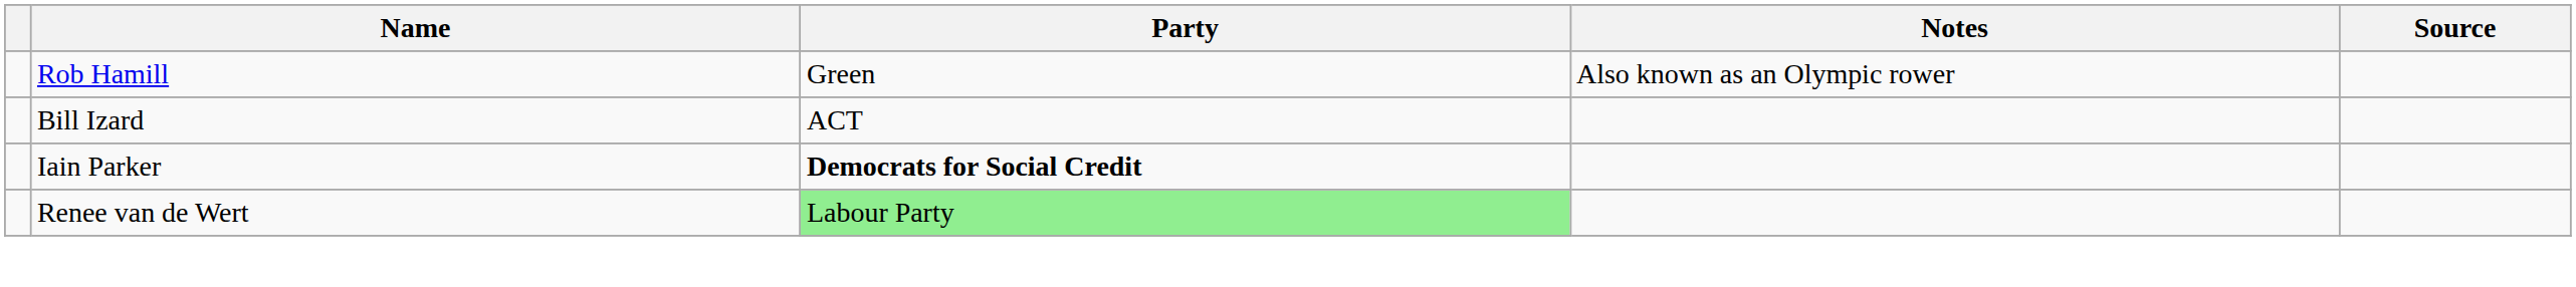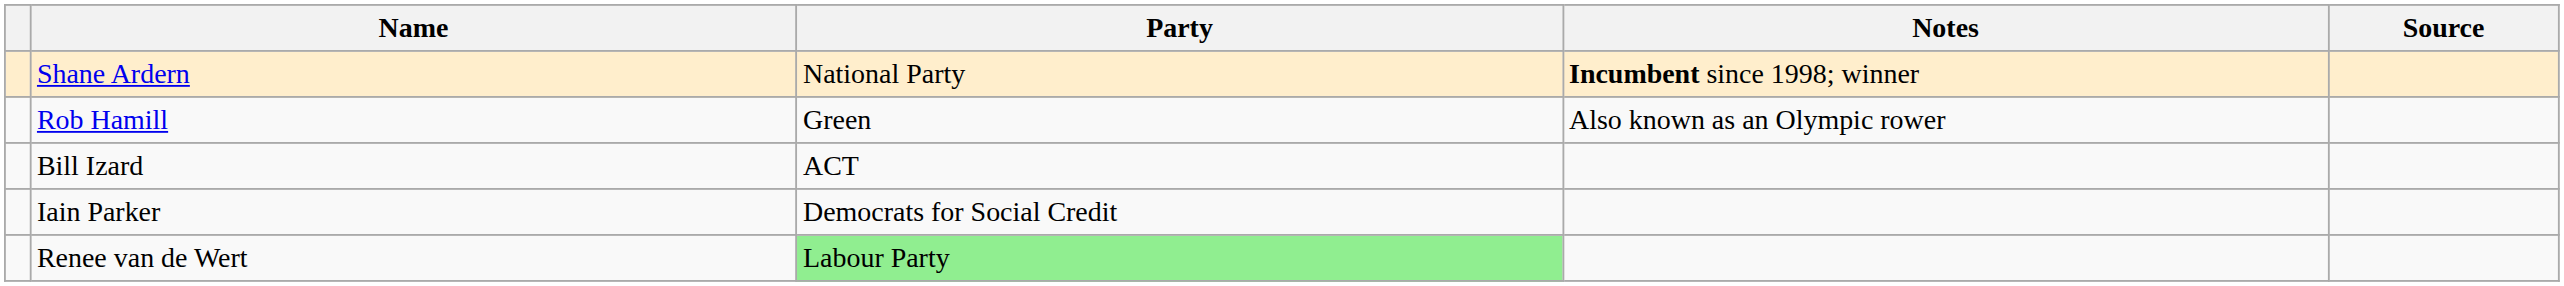 <table class="wikitable" width="70%" style="font-size:95%;">
 <tr>
 <th width=1%></th>
 <th width=30%>Name</th>
 <th width=30%>Party</th>
 <th width=30%>Notes</th>
 <th width=9%>Source</th>
+</tr>
+<tr ---- bgcolor=#FFEECC>
+<td bgcolor=></td>
+<td><a href='#'>Shane Ardern</a></td>
+<td>National Party</td>
+<td><strong>Incumbent</strong> since 1998; winner</td>
+<td></td>
 </tr>
 <tr -->
 <td bgcolor=></td>
 <td><a href='#'>Rob Hamill</a></td>
 <td>Green</td>
 <td>Also known as an Olympic rower</td>
 <td></td>
 </tr>
 <tr -->
 <td bgcolor=></td>
 <td>Bill Izard</td>
 <td>ACT</td>
 <td></td>
 <td></td>
 </tr>
 <tr -->
 <td bgcolor=></td>
 <td>Iain Parker</td>
-<td><strong>Democrats for Social Credit</strong></td>
+<td>Democrats for Social Credit</td>
 <td></td>
 <td></td>
 </tr>
 <tr -->
 <td bgcolor=></td>
 <td>Renee van de Wert</td>
 <td style="background: lightgreen;">Labour Party</td>
 <td></td>
 <td></td>
 </tr>
 </table>
